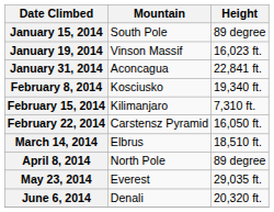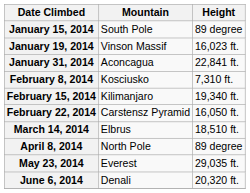 <table border="1" class="wikitable">
 <tr>
 <th>Date Climbed</th>
 <th>Mountain</th>
 <th>Height</th>
 </tr>
 <tr>
 <th>January 15, 2014</th>
 <td>South Pole</td>
 <td>89 degree</td>
 </tr>
 <tr>
 <th>January 19, 2014</th>
 <td>Vinson Massif</td>
 <td>16,023 ft.</td>
 </tr>
 <tr>
 <th>January 31, 2014</th>
 <td>Aconcagua</td>
 <td>22,841 ft.</td>
 </tr>
 <tr>
 <th>February 8, 2014</th>
 <td>Kosciusko</td>
-<td>19,340 ft.</td>
+<td>7,310 ft.</td>
 </tr>
 <tr>
 <th>February 15, 2014</th>
 <td>Kilimanjaro</td>
-<td>7,310 ft.</td>
+<td>19,340 ft.</td>
 </tr>
 <tr>
 <th>February 22, 2014</th>
 <td>Carstensz Pyramid</td>
 <td>16,050 ft.</td>
 </tr>
 <tr>
 <th>March 14, 2014</th>
 <td>Elbrus</td>
 <td>18,510 ft.</td>
 </tr>
 <tr>
 <th>April 8, 2014</th>
 <td>North Pole</td>
 <td>89 degree</td>
 </tr>
 <tr>
 <th>May 23, 2014</th>
 <td>Everest</td>
 <td>29,035 ft.</td>
 </tr>
 <tr>
 <th>June 6, 2014</th>
 <td>Denali</td>
 <td>20,320 ft.</td>
 </tr>
 <tr>
 </tr>
 </table>
